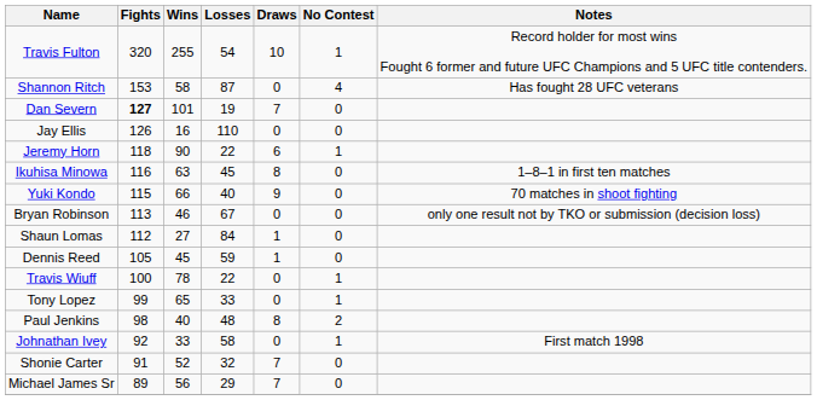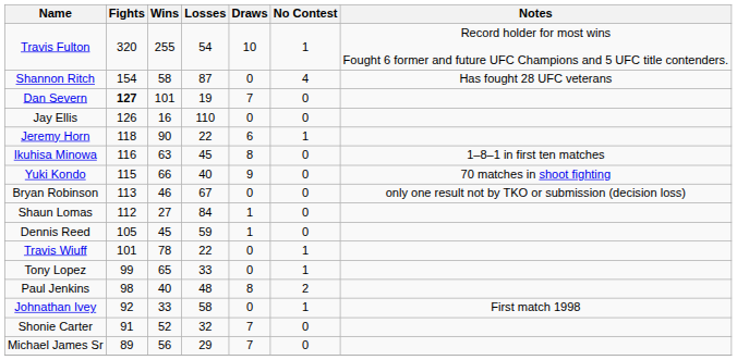 <table class="wikitable sortable" style="text-align:center">
 <tr>
 <th data-sort-type="number">Name</th>
 <th>Fights</th>
 <th>Wins</th>
 <th>Losses</th>
 <th>Draws</th>
 <th>No Contest</th>
 <th>Notes</th>
 </tr>
 <tr>
 <td><a href='#'>Travis Fulton</a></td>
 <td>320</td>
 <td>255</td>
 <td>54</td>
 <td>10</td>
 <td>1</td>
 <td>Record holder for most wins<br><br>Fought 6 former and future UFC Champions and 5 UFC title contenders.</td>
 </tr>
 <tr>
 <td><a href='#'>Shannon Ritch</a></td>
-<td>153</td>
+<td>154</td>
 <td>58</td>
 <td>87</td>
 <td>0</td>
 <td>4</td>
 <td>Has fought 28 UFC veterans</td>
 </tr>
 <tr>
 <td><a href='#'>Dan Severn</a></td>
 <td><strong>127</strong></td>
 <td>101</td>
 <td>19</td>
 <td>7</td>
 <td>0</td>
 <td></td>
 </tr>
 <tr>
 <td>Jay Ellis</td>
 <td>126</td>
 <td>16</td>
 <td>110</td>
 <td>0</td>
 <td>0</td>
 <td></td>
 </tr>
 <tr>
 <td><a href='#'>Jeremy Horn</a></td>
 <td>118</td>
 <td>90</td>
 <td>22</td>
 <td>6</td>
 <td>1</td>
 <td></td>
 </tr>
 <tr>
 <td><a href='#'>Ikuhisa Minowa</a></td>
 <td>116</td>
 <td>63</td>
 <td>45</td>
 <td>8</td>
 <td>0</td>
 <td>1–8–1 in first ten matches</td>
 </tr>
 <tr>
 <td><a href='#'>Yuki Kondo</a></td>
 <td>115</td>
 <td>66</td>
 <td>40</td>
 <td>9</td>
 <td>0</td>
 <td>70 matches in <a href='#'>shoot fighting</a></td>
 </tr>
 <tr>
 <td>Bryan Robinson</td>
 <td>113</td>
 <td>46</td>
 <td>67</td>
 <td>0</td>
 <td>0</td>
 <td>only one result not by TKO or submission (decision loss)</td>
 </tr>
 <tr>
 <td>Shaun Lomas</td>
 <td>112</td>
 <td>27</td>
 <td>84</td>
 <td>1</td>
 <td>0</td>
 <td></td>
 </tr>
 <tr>
 <td>Dennis Reed</td>
 <td>105</td>
 <td>45</td>
 <td>59</td>
 <td>1</td>
 <td>0</td>
 <td></td>
 </tr>
 <tr>
 <td><a href='#'>Travis Wiuff</a></td>
-<td>100</td>
+<td>101</td>
 <td>78</td>
 <td>22</td>
 <td>0</td>
 <td>1</td>
 <td></td>
 </tr>
 <tr>
 <td>Tony Lopez</td>
 <td>99</td>
 <td>65</td>
 <td>33</td>
 <td>0</td>
 <td>1</td>
 <td></td>
 </tr>
 <tr>
 <td>Paul Jenkins</td>
 <td>98</td>
 <td>40</td>
 <td>48</td>
 <td>8</td>
 <td>2</td>
 <td></td>
 </tr>
 <tr>
 <td><a href='#'>Johnathan Ivey</a></td>
 <td>92</td>
 <td>33</td>
 <td>58</td>
 <td>0</td>
 <td>1</td>
 <td>First match 1998</td>
 </tr>
 <tr>
 <td>Shonie Carter</td>
 <td>91</td>
 <td>52</td>
 <td>32</td>
 <td>7</td>
 <td>0</td>
 <td></td>
 </tr>
 <tr>
 <td>Michael James Sr </td>
 <td>89</td>
 <td>56</td>
 <td>29</td>
 <td>7</td>
 <td>0</td>
 <td></td>
 </tr>
 <tr>
 </tr>
 </table>
